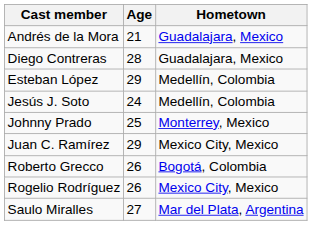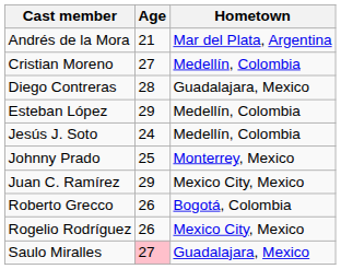 <table class= "wikitable sortable">
 <tr>
 <th>Cast member</th>
 <th>Age</th>
 <th>Hometown</th>
 </tr>
 <tr>
 <td>Andrés de la Mora</td>
 <td>21</td>
-<td><a href='#'>Guadalajara</a>, <a href='#'>Mexico</a></td>
+<td nowrap><a href='#'>Mar del Plata</a>, <a href='#'>Argentina</a></td>
+</tr>
+<tr>
+<td>Cristian Moreno</td>
+<td>27</td>
+<td><a href='#'>Medellín</a>, <a href='#'>Colombia</a></td>
 </tr>
 <tr>
 <td>Diego Contreras</td>
 <td>28</td>
 <td>Guadalajara, Mexico</td>
 </tr>
 <tr>
 <td>Esteban López</td>
 <td>29</td>
 <td>Medellín, Colombia</td>
 </tr>
 <tr>
 <td>Jesús J. Soto</td>
 <td>24</td>
 <td>Medellín, Colombia</td>
 </tr>
 <tr>
 <td>Johnny Prado</td>
 <td>25</td>
 <td><a href='#'>Monterrey</a>, Mexico</td>
 </tr>
 <tr>
 <td>Juan C. Ramírez</td>
 <td>29</td>
 <td>Mexico City, Mexico</td>
 </tr>
 <tr>
 <td nowrap>Roberto Grecco</td>
 <td>26</td>
 <td nowrap><a href='#'>Bogotá</a>, Colombia</td>
 </tr>
 <tr>
 <td>Rogelio Rodríguez</td>
 <td>26</td>
 <td nowrap><a href='#'>Mexico City</a>, Mexico</td>
 </tr>
 <tr>
 <td>Saulo Miralles</td>
-<td>27</td>
-<td nowrap><a href='#'>Mar del Plata</a>, <a href='#'>Argentina</a></td>
+<td style="background: pink;">27</td>
+<td><a href='#'>Guadalajara</a>, <a href='#'>Mexico</a></td>
 </tr>
 </table>
